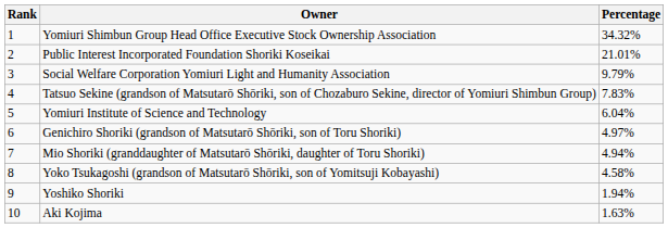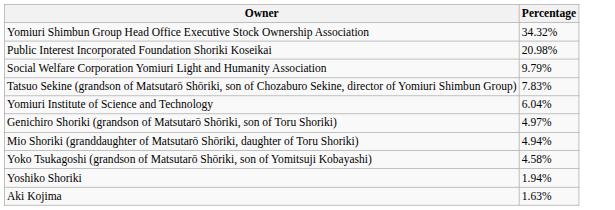 <table class="wikitable">
 <tr>
-<th>Rank</th>
 <th>Owner</th>
 <th>Percentage</th>
 </tr>
 <tr>
-<td>1</td>
 <td>Yomiuri Shimbun Group Head Office Executive Stock Ownership Association</td>
 <td>34.32%</td>
 </tr>
 <tr>
-<td>2</td>
 <td>Public Interest Incorporated Foundation Shoriki Koseikai</td>
-<td>21.01%</td>
+<td>20.98%</td>
 </tr>
 <tr>
-<td>3</td>
 <td>Social Welfare Corporation Yomiuri Light and Humanity Association</td>
 <td>9.79%</td>
 </tr>
 <tr>
-<td>4</td>
 <td>Tatsuo Sekine (grandson of Matsutarō Shōriki, son of Chozaburo Sekine, director of Yomiuri Shimbun Group)</td>
 <td>7.83%</td>
 </tr>
 <tr>
-<td>5</td>
 <td>Yomiuri Institute of Science and Technology</td>
 <td>6.04%</td>
 </tr>
 <tr>
-<td>6</td>
 <td>Genichiro Shoriki (grandson of Matsutarō Shōriki, son of Toru Shoriki)</td>
 <td>4.97%</td>
 </tr>
 <tr>
-<td>7</td>
 <td>Mio Shoriki (granddaughter of Matsutarō Shōriki, daughter of Toru Shoriki)</td>
 <td>4.94%</td>
 </tr>
 <tr>
-<td>8</td>
 <td>Yoko Tsukagoshi (grandson of Matsutarō Shōriki, son of Yomitsuji Kobayashi)</td>
 <td>4.58%</td>
 </tr>
 <tr>
-<td>9</td>
 <td>Yoshiko Shoriki</td>
 <td>1.94%</td>
 </tr>
 <tr>
-<td>10</td>
 <td>Aki Kojima</td>
 <td>1.63%</td>
 </tr>
 </table>
